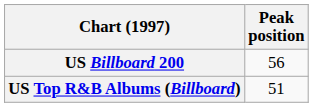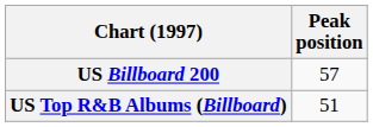 <table class="wikitable sortable plainrowheaders" style="text-align:center">
 <tr>
 <th scope="col">Chart (1997)</th>
 <th scope="col">Peak<br>position</th>
 </tr>
 <tr>
 <th scope="row">US <a href='#'><em>Billboard</em> 200</a></th>
-<td>56</td>
+<td>57</td>
 </tr>
 <tr>
 <th scope="row">US <a href='#'>Top R&B Albums</a> (<em><a href='#'>Billboard</a></em>)</th>
 <td>51</td>
 </tr>
 </table>
